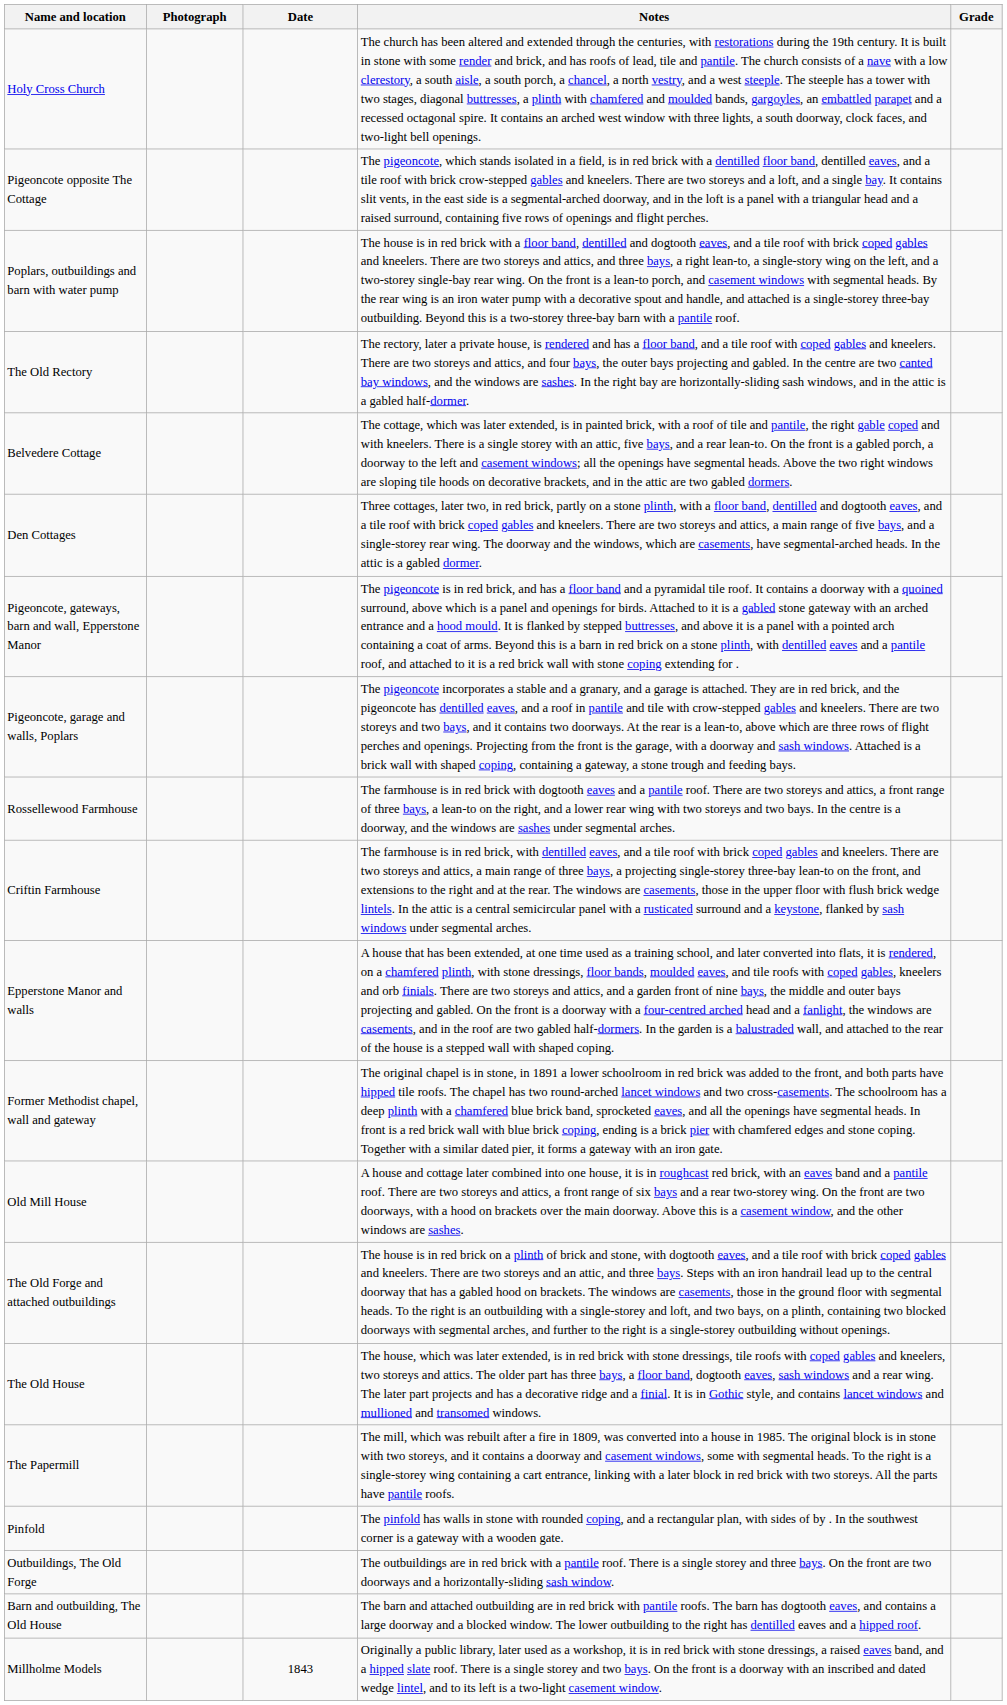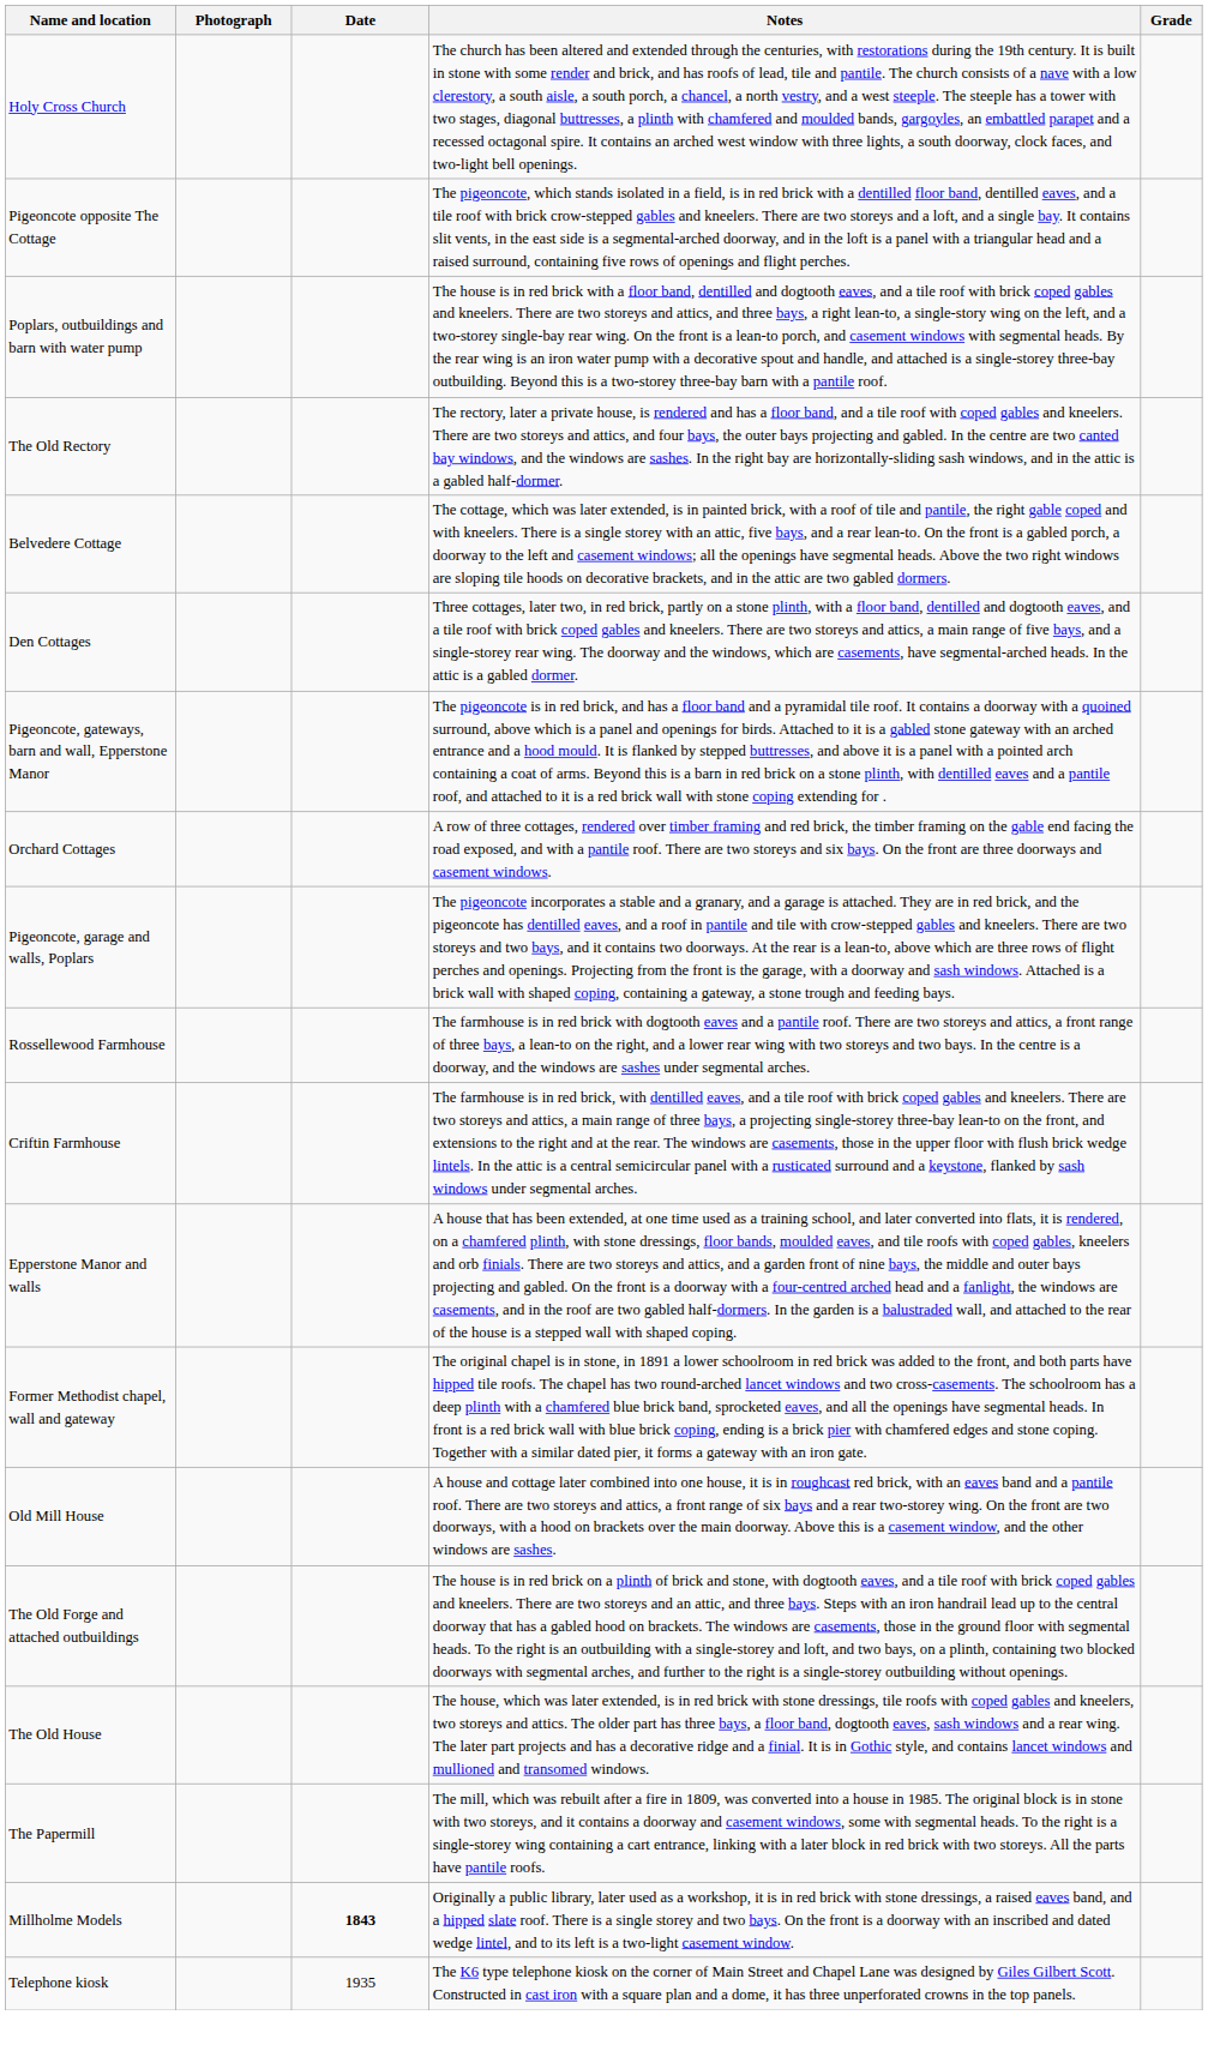 <table class="wikitable sortable plainrowheaders" style="width:100%; border:0px; text-align:left; line-height:150%">
 <tr>
 <th scope="col"  style="width:150px">Name and location</th>
 <th scope="col"  style="width:100px" class="unsortable">Photograph</th>
 <th scope="col"  style="width:120px">Date</th>
 <th scope="col"  style="width:650px" class="unsortable">Notes</th>
 <th scope="col"  style="width:50px">Grade</th>
 </tr>
 <tr>
 <td><a href='#'>Holy Cross Church</a><br><small></small></td>
 <td></td>
 <td align="center"></td>
 <td>The church has been altered and extended through the centuries, with <a href='#'>restorations</a> during the 19th century.  It is built in stone with some <a href='#'>render</a> and brick, and has roofs of lead, tile and <a href='#'>pantile</a>.  The church consists of a <a href='#'>nave</a> with a low <a href='#'>clerestory</a>, a south <a href='#'>aisle</a>, a south porch, a <a href='#'>chancel</a>, a north <a href='#'>vestry</a>, and a west <a href='#'>steeple</a>.  The steeple has a tower with two stages, diagonal <a href='#'>buttresses</a>, a <a href='#'>plinth</a> with <a href='#'>chamfered</a> and <a href='#'>moulded</a> bands, <a href='#'>gargoyles</a>, an <a href='#'>embattled</a> <a href='#'>parapet</a> and a recessed octagonal spire.  It contains an arched west window with three lights, a south doorway, clock faces, and two-light bell openings.</td>
 <td align="center" ></td>
 </tr>
 <tr>
 <td>Pigeoncote opposite The Cottage<br><small></small></td>
 <td></td>
 <td align="center"></td>
 <td>The <a href='#'>pigeoncote</a>, which stands isolated in a field, is in red brick with a <a href='#'>dentilled</a> <a href='#'>floor band</a>, dentilled <a href='#'>eaves</a>, and a tile roof with brick crow-stepped <a href='#'>gables</a> and kneelers.  There are two storeys and a loft, and a single <a href='#'>bay</a>.  It contains slit vents, in the east side is a segmental-arched doorway, and in the loft is a panel with a triangular head and a raised surround, containing five rows of openings and flight perches.</td>
 <td align="center" ></td>
 </tr>
 <tr>
 <td>Poplars, outbuildings and barn with water pump<br><small></small></td>
 <td></td>
 <td align="center"></td>
 <td>The house is in red brick with a <a href='#'>floor band</a>, <a href='#'>dentilled</a> and dogtooth <a href='#'>eaves</a>, and a tile roof with brick <a href='#'>coped</a> <a href='#'>gables</a> and kneelers.  There are two storeys and attics, and three <a href='#'>bays</a>, a right lean-to, a single-story wing on the left, and a two-storey single-bay rear wing.  On the front is a lean-to porch, and <a href='#'>casement windows</a> with segmental heads.  By the rear wing is an iron water pump with a decorative spout and handle, and attached is a single-storey three-bay outbuilding.  Beyond this is a two-storey three-bay barn with a <a href='#'>pantile</a> roof.</td>
 <td align="center" ></td>
 </tr>
 <tr>
 <td>The Old Rectory<br><small></small></td>
 <td></td>
 <td align="center"></td>
 <td>The rectory, later a private house, is <a href='#'>rendered</a> and has a  <a href='#'>floor band</a>, and a tile roof with <a href='#'>coped</a> <a href='#'>gables</a> and kneelers.  There are two storeys and attics, and four <a href='#'>bays</a>, the outer bays projecting and gabled.  In the centre  are two <a href='#'>canted</a> <a href='#'>bay windows</a>, and the windows are <a href='#'>sashes</a>.  In the right bay are horizontally-sliding sash windows, and in the attic is a gabled half-<a href='#'>dormer</a>.</td>
 <td align="center" ></td>
 </tr>
 <tr>
 <td>Belvedere Cottage<br><small></small></td>
 <td></td>
 <td align="center"></td>
 <td>The cottage, which was later extended, is in painted brick, with a roof of tile and <a href='#'>pantile</a>, the right <a href='#'>gable</a> <a href='#'>coped</a> and with kneelers.  There is a single storey with an attic, five <a href='#'>bays</a>, and a rear lean-to.  On the front is a gabled porch, a doorway to the left and <a href='#'>casement windows</a>; all the openings have segmental heads.  Above the two right windows are sloping tile hoods on decorative brackets, and in the attic are two gabled <a href='#'>dormers</a>.</td>
 <td align="center" ></td>
 </tr>
 <tr>
 <td>Den Cottages<br><small></small></td>
 <td></td>
 <td align="center"></td>
 <td>Three cottages, later two, in red brick, partly on a stone <a href='#'>plinth</a>, with a <a href='#'>floor band</a>, <a href='#'>dentilled</a> and dogtooth <a href='#'>eaves</a>, and a tile roof with brick <a href='#'>coped</a> <a href='#'>gables</a> and kneelers.  There are two storeys and attics, a main range of five <a href='#'>bays</a>, and a single-storey rear wing.  The doorway and the windows, which are <a href='#'>casements</a>, have segmental-arched heads.  In the attic is a gabled <a href='#'>dormer</a>.</td>
 <td align="center" ></td>
 </tr>
 <tr>
 <td>Pigeoncote, gateways, barn and wall, Epperstone Manor<br><small></small></td>
 <td></td>
 <td align="center"></td>
 <td>The <a href='#'>pigeoncote</a> is in red brick, and has a <a href='#'>floor band</a> and a pyramidal tile roof.  It contains a doorway with a <a href='#'>quoined</a> surround, above which is a panel and openings for birds.  Attached to it is a <a href='#'>gabled</a> stone gateway with an arched entrance and a <a href='#'>hood mould</a>.  It is flanked by stepped <a href='#'>buttresses</a>, and above it is a panel with a pointed arch containing a coat of arms.  Beyond this is a barn in red brick on a stone <a href='#'>plinth</a>, with <a href='#'>dentilled</a> <a href='#'>eaves</a> and a <a href='#'>pantile</a> roof, and attached to it is a red brick wall with stone <a href='#'>coping</a> extending for .</td>
+<td align="center" ></td>
+</tr>
+<tr>
+<td>Orchard Cottages<br><small></small></td>
+<td></td>
+<td align="center"></td>
+<td>A row of three cottages, <a href='#'>rendered</a> over <a href='#'>timber framing</a> and red brick, the timber framing on the <a href='#'>gable</a> end facing the road exposed, and with a <a href='#'>pantile</a> roof.  There are two storeys and six <a href='#'>bays</a>.  On the front are three doorways and <a href='#'>casement windows</a>.</td>
 <td align="center" ></td>
 </tr>
 <tr>
 <td>Pigeoncote, garage and walls, Poplars<br><small></small></td>
 <td></td>
 <td align="center"></td>
 <td>The <a href='#'>pigeoncote</a> incorporates a stable and a granary, and a garage is attached.  They are in red brick, and the pigeoncote has <a href='#'>dentilled</a> <a href='#'>eaves</a>, and a roof in <a href='#'>pantile</a> and tile with crow-stepped <a href='#'>gables</a> and kneelers.  There are two storeys and two <a href='#'>bays</a>, and it contains two doorways.  At the rear is a lean-to, above which are three rows of flight perches and openings.  Projecting from the front is the garage, with a doorway and <a href='#'>sash windows</a>.  Attached is a brick wall with shaped <a href='#'>coping</a>, containing a gateway, a stone trough and feeding bays.</td>
 <td align="center" ></td>
 </tr>
 <tr>
 <td>Rossellewood Farmhouse<br><small></small></td>
 <td></td>
 <td align="center"></td>
 <td>The farmhouse is in red brick with dogtooth <a href='#'>eaves</a> and a <a href='#'>pantile</a> roof.  There are two storeys and attics, a front range of three <a href='#'>bays</a>, a lean-to on the right, and a lower rear wing with two storeys and two bays.  In the centre is a doorway, and the windows are <a href='#'>sashes</a> under segmental arches.</td>
 <td align="center" ></td>
 </tr>
 <tr>
 <td>Criftin Farmhouse<br><small></small></td>
 <td></td>
 <td align="center"></td>
 <td>The farmhouse is in red brick, with <a href='#'>dentilled</a> <a href='#'>eaves</a>, and a tile roof with brick <a href='#'>coped</a> <a href='#'>gables</a> and kneelers.  There are two storeys and attics, a main range of three <a href='#'>bays</a>, a projecting single-storey three-bay lean-to on the front, and extensions to the right and at the rear.  The windows are <a href='#'>casements</a>, those in the upper floor with flush brick wedge <a href='#'>lintels</a>.  In the attic is a central semicircular panel with a <a href='#'>rusticated</a> surround and a <a href='#'>keystone</a>, flanked by <a href='#'>sash windows</a> under segmental arches.</td>
 <td align="center" ></td>
 </tr>
 <tr>
 <td>Epperstone Manor and walls<br><small></small></td>
 <td></td>
 <td align="center"></td>
 <td>A house that has been extended, at one time used as a training school, and later converted into flats, it is <a href='#'>rendered</a>, on a <a href='#'>chamfered</a> <a href='#'>plinth</a>, with stone dressings, <a href='#'>floor bands</a>, <a href='#'>moulded</a> <a href='#'>eaves</a>, and tile roofs with <a href='#'>coped</a> <a href='#'>gables</a>, kneelers and orb <a href='#'>finials</a>.  There are two storeys and attics, and a garden front of nine <a href='#'>bays</a>, the middle and outer bays projecting and gabled.  On the front is a doorway with a <a href='#'>four-centred arched</a> head and a <a href='#'>fanlight</a>, the windows are <a href='#'>casements</a>, and in the roof are two gabled half-<a href='#'>dormers</a>.  In the garden is a <a href='#'>balustraded</a> wall, and attached to the rear of the house is a stepped wall with shaped coping.</td>
 <td align="center" ></td>
 </tr>
 <tr>
 <td>Former Methodist chapel, wall and gateway<br><small></small></td>
 <td></td>
 <td align="center"></td>
 <td>The original chapel is in stone, in 1891 a lower schoolroom in red brick was added to the front, and both parts have <a href='#'>hipped</a> tile roofs.  The chapel has two round-arched <a href='#'>lancet windows</a> and two cross-<a href='#'>casements</a>.  The schoolroom has a deep <a href='#'>plinth</a> with a <a href='#'>chamfered</a> blue brick band, sprocketed <a href='#'>eaves</a>, and all the openings have segmental heads.  In front is a red brick wall with blue brick <a href='#'>coping</a>, ending is a brick <a href='#'>pier</a> with chamfered edges and stone coping.  Together with a similar dated pier, it forms a gateway with an iron gate.</td>
 <td align="center" ></td>
 </tr>
 <tr>
 <td>Old Mill House<br><small></small></td>
 <td></td>
 <td align="center"></td>
 <td>A house and cottage later combined into one house, it is in <a href='#'>roughcast</a> red brick, with an <a href='#'>eaves</a> band and a <a href='#'>pantile</a> roof.  There are two storeys and attics, a front range of six <a href='#'>bays</a> and a rear two-storey wing.  On the front are two doorways, with a hood on brackets over the main doorway.  Above this is a <a href='#'>casement window</a>, and the other windows are <a href='#'>sashes</a>.</td>
 <td align="center" ></td>
 </tr>
 <tr>
 <td>The Old Forge and attached outbuildings<br><small></small></td>
 <td></td>
 <td align="center"></td>
 <td>The house is in red brick on a <a href='#'>plinth</a> of brick and stone, with dogtooth <a href='#'>eaves</a>, and a tile roof with brick <a href='#'>coped</a> <a href='#'>gables</a> and kneelers.  There are two storeys and an attic, and three <a href='#'>bays</a>.  Steps with an iron handrail lead up to the central doorway that has a gabled hood on brackets.  The windows are <a href='#'>casements</a>, those in the ground floor with segmental heads.  To the right is an outbuilding with a single-storey and loft, and two bays, on a plinth, containing two blocked doorways with segmental arches, and further to the right is a single-storey outbuilding without openings.</td>
 <td align="center" ></td>
 </tr>
 <tr>
 <td>The Old House<br><small></small></td>
 <td></td>
 <td align="center"></td>
 <td>The house, which was later extended, is in red brick with stone dressings, tile roofs with <a href='#'>coped</a> <a href='#'>gables</a> and kneelers, two storeys and attics.  The older part has three <a href='#'>bays</a>, a <a href='#'>floor band</a>, dogtooth <a href='#'>eaves</a>, <a href='#'>sash windows</a> and a rear wing.  The later part projects and has a decorative ridge and a <a href='#'>finial</a>.  It is in <a href='#'>Gothic</a> style, and contains <a href='#'>lancet windows</a> and <a href='#'>mullioned</a> and <a href='#'>transomed</a> windows.</td>
 <td align="center" ></td>
 </tr>
 <tr>
 <td>The Papermill<br><small></small></td>
 <td></td>
 <td align="center"></td>
 <td>The mill, which was rebuilt after a fire in 1809, was converted into a house in 1985.  The original block is in stone with two storeys, and it contains a doorway and <a href='#'>casement windows</a>, some with segmental heads.  To the right is a single-storey wing containing a cart entrance, linking with a later block in red brick with two storeys.  All the parts have <a href='#'>pantile</a> roofs.</td>
 <td align="center" ></td>
 </tr>
 <tr>
-<td>Pinfold<br><small></small></td>
+<td>Millholme Models<br><small></small></td>
 <td></td>
-<td align="center"></td>
-<td>The <a href='#'>pinfold</a> has walls in stone with rounded <a href='#'>coping</a>, and a rectangular plan, with sides of  by . In the southwest corner is a gateway with a wooden gate.</td>
+<td align="center"><strong>1843</strong></td>
+<td>Originally a public library, later used as a workshop, it is in red brick with stone dressings, a raised <a href='#'>eaves</a> band, and a <a href='#'>hipped</a> <a href='#'>slate</a> roof.  There is a single storey and two <a href='#'>bays</a>.  On the front is a doorway with an inscribed and dated wedge <a href='#'>lintel</a>, and to its left is a two-light <a href='#'>casement window</a>.</td>
 <td align="center" ></td>
 </tr>
 <tr>
-<td>Outbuildings, The Old Forge<br><small></small></td>
+<td>Telephone kiosk<br><small></small></td>
 <td></td>
-<td align="center"></td>
-<td>The outbuildings are in red brick with a <a href='#'>pantile</a> roof.  There is a single storey and three <a href='#'>bays</a>.  On the front are two doorways and a horizontally-sliding <a href='#'>sash window</a>.</td>
-<td align="center" ></td>
-</tr>
-<tr>
-<td>Barn and outbuilding, The Old House<br><small></small></td>
-<td></td>
-<td align="center"></td>
-<td>The barn and attached outbuilding are in red brick with <a href='#'>pantile</a> roofs.  The barn has dogtooth <a href='#'>eaves</a>, and contains a large doorway and a blocked window.  The lower outbuilding to the right has <a href='#'>dentilled</a> eaves and a <a href='#'>hipped roof</a>.</td>
-<td align="center" ></td>
-</tr>
-<tr>
-<td>Millholme Models<br><small></small></td>
-<td></td>
-<td align="center">1843</td>
-<td>Originally a public library, later used as a workshop, it is in red brick with stone dressings, a raised <a href='#'>eaves</a> band, and a <a href='#'>hipped</a> <a href='#'>slate</a> roof.  There is a single storey and two <a href='#'>bays</a>.  On the front is a doorway with an inscribed and dated wedge <a href='#'>lintel</a>, and to its left is a two-light <a href='#'>casement window</a>.</td>
+<td align="center">1935</td>
+<td>The <a href='#'>K6</a> type telephone kiosk on the corner of Main Street and Chapel Lane was designed by <a href='#'>Giles Gilbert Scott</a>.  Constructed in <a href='#'>cast iron</a> with a square plan and a dome, it has three unperforated crowns in the top panels.</td>
 <td align="center" ></td>
 </tr>
 <tr>
 </tr>
 </table>
